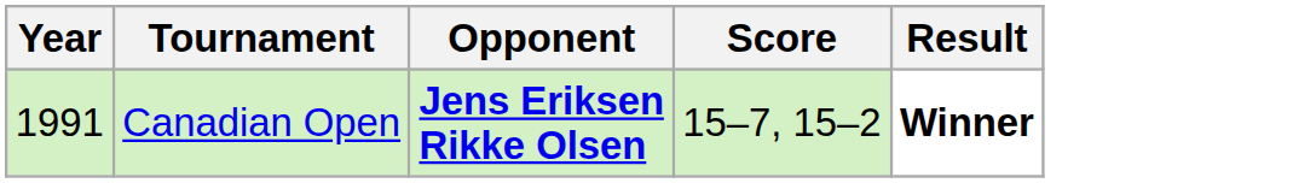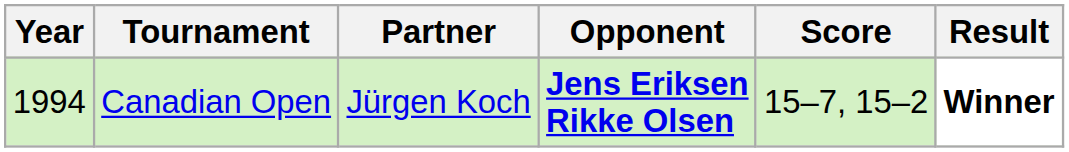 <table class="sortable wikitable" style="font-size: 90%;">
 <tr>
 <th>Year</th>
 <th>Tournament</th>
+<th>Partner</th>
 <th>Opponent</th>
 <th>Score</th>
 <th>Result</th>
 </tr>
 <tr style="background:#D4F1C5">
-<td align="center">1991</td>
+<td align="center">1994</td>
 <td align="left"><a href='#'>Canadian Open</a></td>
+<td align="left"> <a href='#'>Jürgen Koch</a></td>
 <td align="left"><strong> <a href='#'>Jens Eriksen</a> <br> <a href='#'>Rikke Olsen</a></strong></td>
 <td align="left">15–7, 15–2</td>
 <td style="text-align:left; background:white"> <strong>Winner</strong></td>
 </tr>
 </table>
